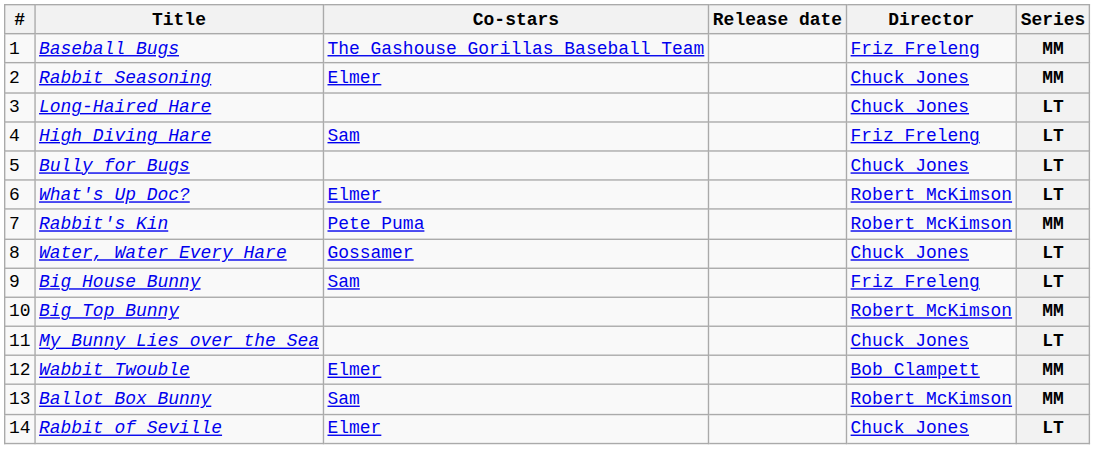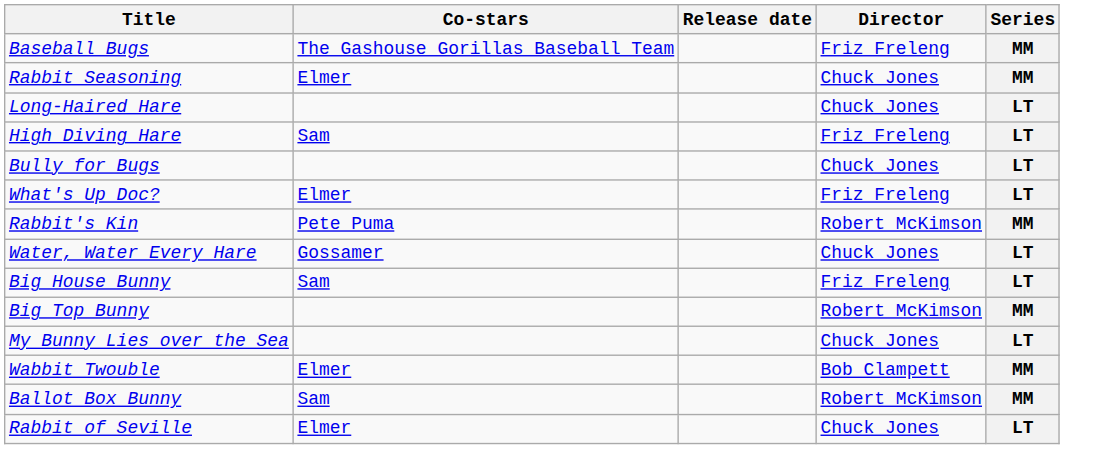 <table class="wikitable sortable">
 <tr>
-<th>#</th>
 <th>Title</th>
 <th>Co-stars</th>
 <th>Release date</th>
 <th>Director</th>
 <th>Series</th>
 </tr>
 <tr>
-<td>1</td>
 <td><em><a href='#'>Baseball Bugs</a></em></td>
 <td><a href='#'>The Gashouse Gorillas Baseball Team</a></td>
 <td></td>
 <td><a href='#'>Friz Freleng</a></td>
 <th>MM</th>
 </tr>
 <tr>
-<td>2</td>
 <td><em><a href='#'>Rabbit Seasoning</a></em></td>
 <td><a href='#'>Elmer</a></td>
 <td></td>
 <td><a href='#'>Chuck Jones</a></td>
 <th>MM</th>
 </tr>
 <tr>
-<td>3</td>
 <td><em><a href='#'>Long-Haired Hare</a></em></td>
 <td></td>
 <td></td>
 <td><a href='#'>Chuck Jones</a></td>
 <th>LT</th>
 </tr>
 <tr>
-<td>4</td>
 <td><em><a href='#'>High Diving Hare</a></em></td>
 <td><a href='#'>Sam</a></td>
 <td></td>
 <td><a href='#'>Friz Freleng</a></td>
 <th>LT</th>
 </tr>
 <tr>
-<td>5</td>
 <td><em><a href='#'>Bully for Bugs</a></em></td>
 <td></td>
 <td></td>
 <td><a href='#'>Chuck Jones</a></td>
 <th>LT</th>
 </tr>
 <tr>
-<td>6</td>
 <td><em><a href='#'>What's Up Doc?</a></em></td>
 <td><a href='#'>Elmer</a></td>
 <td></td>
-<td><a href='#'>Robert McKimson</a></td>
+<td><a href='#'>Friz Freleng</a></td>
 <th>LT</th>
 </tr>
 <tr>
-<td>7</td>
 <td><em><a href='#'>Rabbit's Kin</a></em></td>
 <td><a href='#'>Pete Puma</a></td>
 <td></td>
 <td><a href='#'>Robert McKimson</a></td>
 <th>MM</th>
 </tr>
 <tr>
-<td>8</td>
 <td><em><a href='#'>Water, Water Every Hare</a></em></td>
 <td><a href='#'>Gossamer</a></td>
 <td></td>
 <td><a href='#'>Chuck Jones</a></td>
 <th>LT</th>
 </tr>
 <tr>
-<td>9</td>
 <td><em><a href='#'>Big House Bunny</a></em></td>
 <td><a href='#'>Sam</a></td>
 <td></td>
 <td><a href='#'>Friz Freleng</a></td>
 <th>LT</th>
 </tr>
 <tr>
-<td>10</td>
 <td><em><a href='#'>Big Top Bunny</a></em></td>
 <td></td>
 <td></td>
 <td><a href='#'>Robert McKimson</a></td>
 <th>MM</th>
 </tr>
 <tr>
-<td>11</td>
 <td><em><a href='#'>My Bunny Lies over the Sea</a></em></td>
 <td></td>
 <td></td>
 <td><a href='#'>Chuck Jones</a></td>
 <th>LT</th>
 </tr>
 <tr>
-<td>12</td>
 <td><em><a href='#'>Wabbit Twouble</a></em></td>
 <td><a href='#'>Elmer</a></td>
 <td></td>
 <td><a href='#'>Bob Clampett</a></td>
 <th>MM</th>
 </tr>
 <tr>
-<td>13</td>
 <td><em><a href='#'>Ballot Box Bunny</a></em></td>
 <td><a href='#'>Sam</a></td>
 <td></td>
 <td><a href='#'>Robert McKimson</a></td>
 <th>MM</th>
 </tr>
 <tr>
-<td>14</td>
 <td><em><a href='#'>Rabbit of Seville</a></em></td>
 <td><a href='#'>Elmer</a></td>
 <td></td>
 <td><a href='#'>Chuck Jones</a></td>
 <th>LT</th>
 </tr>
 </table>
